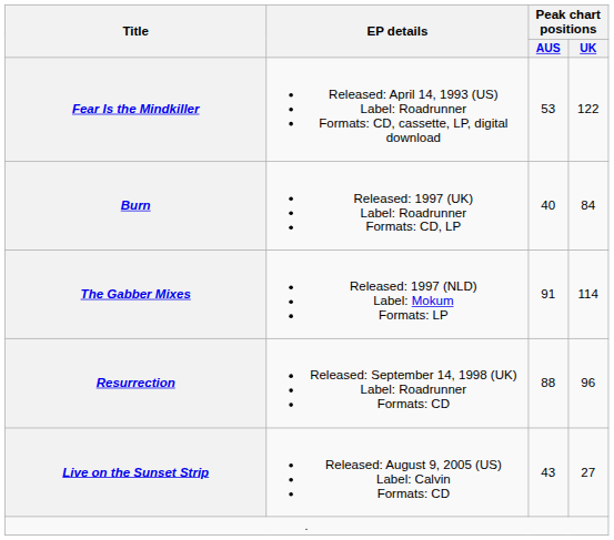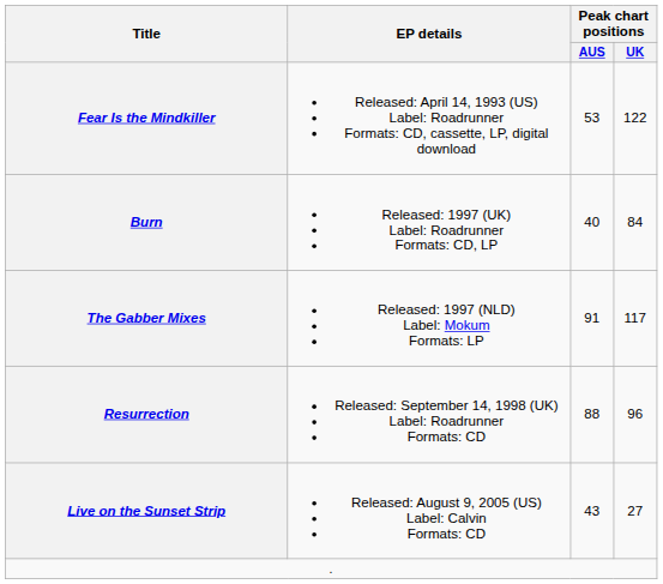 <table class="wikitable plainrowheaders" style="text-align:center;">
 <tr>
 <th scope="col" rowspan="2" style="width:20em;">Title</th>
 <th scope="col" rowspan="2" style="width:20em;">EP details</th>
 <th scope="col" colspan="2">Peak chart positions</th>
 </tr>
 <tr>
 <th scope="col" style="width:3em;font-size:90%;"><a href='#'>AUS</a><br></th>
 <th scope="col" style="width:3em;font-size:90%;"><a href='#'>UK</a><br></th>
 </tr>
 <tr>
 <th scope="row"><em><a href='#'>Fear Is the Mindkiller</a></em></th>
 <td><br><ul><li>Released: April 14, 1993 <span>(US)</span></li><li>Label: Roadrunner</li><li>Formats: CD, cassette, LP, digital download</li></ul></td>
 <td>53</td>
 <td>122</td>
 </tr>
 <tr>
 <th scope="row"><em><a href='#'>Burn</a></em></th>
 <td><br><ul><li>Released: 1997 <span>(UK)</span></li><li>Label: Roadrunner</li><li>Formats: CD, LP</li></ul></td>
 <td>40</td>
 <td>84</td>
 </tr>
 <tr>
 <th scope="row"><em><a href='#'>The Gabber Mixes</a></em></th>
 <td><br><ul><li>Released: 1997 <span>(NLD)</span></li><li>Label: <a href='#'>Mokum</a></li><li>Formats: LP</li></ul></td>
 <td>91</td>
-<td>114</td>
+<td>117</td>
 </tr>
 <tr>
 <th scope="row"><em><a href='#'>Resurrection</a></em></th>
 <td><br><ul><li>Released: September 14, 1998 <span>(UK)</span></li><li>Label: Roadrunner</li><li>Formats: CD</li></ul></td>
 <td>88</td>
 <td>96</td>
 </tr>
 <tr>
 <th scope="row"><em><a href='#'>Live on the Sunset Strip</a></em></th>
 <td><br><ul><li>Released: August 9, 2005 <span>(US)</span></li><li>Label: Calvin</li><li>Formats: CD</li></ul></td>
 <td>43</td>
 <td>27</td>
 </tr>
 <tr>
 <td colspan="5" style="font-size:90%">.</td>
 </tr>
 </table>
